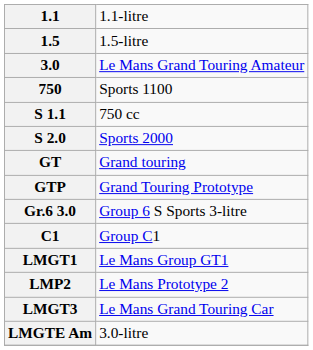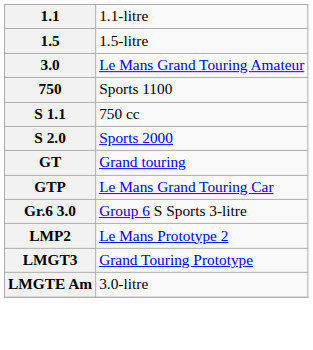 <table class="wikitable plainrowheaders">
 <tr>
 <th scope="row" style="text-align:center">1.1</th>
 <td>1.1-litre</td>
 </tr>
 <tr>
 <th scope="row" style="text-align:center">1.5</th>
 <td>1.5-litre</td>
 </tr>
 <tr>
 <th scope="row" style="text-align:center">3.0</th>
 <td><a href='#'>Le Mans Grand Touring Amateur</a></td>
 </tr>
 <tr>
 <th scope="row" style="text-align:center">750</th>
 <td>Sports 1100</td>
 </tr>
 <tr>
 <th scope="row" style="text-align:center">S 1.1</th>
 <td>750 cc</td>
 </tr>
 <tr>
 <th scope="row" style="text-align:center">S 2.0</th>
 <td><a href='#'>Sports 2000</a></td>
 </tr>
 <tr>
 <th scope="row" style="text-align:center">GT</th>
 <td><a href='#'>Grand touring</a></td>
 </tr>
 <tr>
 <th scope="row" style="text-align:center">GTP</th>
-<td><a href='#'>Grand Touring Prototype</a></td>
+<td><a href='#'>Le Mans Grand Touring Car</a></td>
 </tr>
 <tr>
 <th scope="row" style="text-align:center">Gr.6 3.0</th>
 <td><a href='#'>Group 6</a> S Sports 3-litre</td>
-</tr>
-<tr>
-<th scope="row" style="text-align:center">C1</th>
-<td><a href='#'>Group C</a>1</td>
-</tr>
-<tr>
-<th scope="row" style="text-align:center">LMGT1</th>
-<td><a href='#'>Le Mans Group GT1</a></td>
 </tr>
 <tr>
 <th scope="row" style="text-align:center">LMP2</th>
 <td><a href='#'>Le Mans Prototype 2</a></td>
 </tr>
 <tr>
 <th scope="row" style="text-align:center">LMGT3</th>
-<td><a href='#'>Le Mans Grand Touring Car</a></td>
+<td><a href='#'>Grand Touring Prototype</a></td>
 </tr>
 <tr>
 <th scope="row" style="text-align:center">LMGTE Am</th>
 <td>3.0-litre</td>
 </tr>
 <tr>
 </tr>
 </table>
